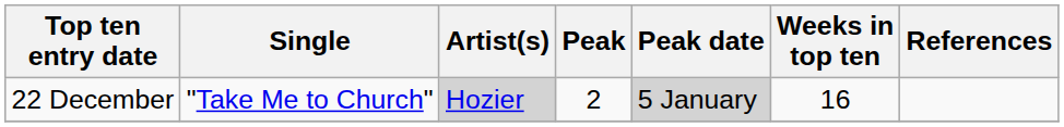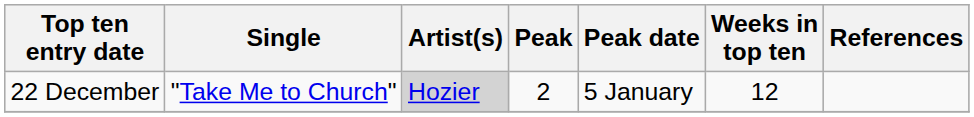 <table class="wikitable sortable">
 <tr>
 <th>Top ten<br>entry date</th>
 <th>Single</th>
 <th>Artist(s)</th>
 <th data-sort-type="number">Peak</th>
 <th>Peak date</th>
 <th data-sort-type="number">Weeks in<br>top ten</th>
 <th>References</th>
 </tr>
 <tr>
 <td>22 December</td>
 <td>"<a href='#'>Take Me to Church</a>"</td>
 <td style="background: lightgrey;"><a href='#'>Hozier</a></td>
 <td style="text-align:center;">2</td>
-<td style="background: lightgrey;">5 January</td>
-<td style="text-align:center;">16</td>
+<td>5 January</td>
+<td style="text-align:center;">12</td>
 <td style="text-align:center;"></td>
 </tr>
 <tr>
 </tr>
 </table>
